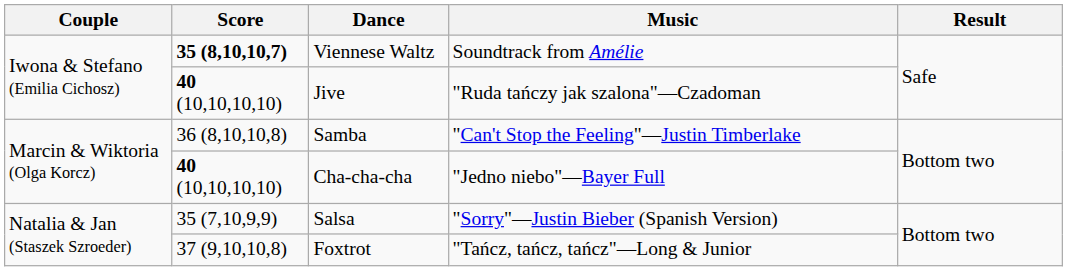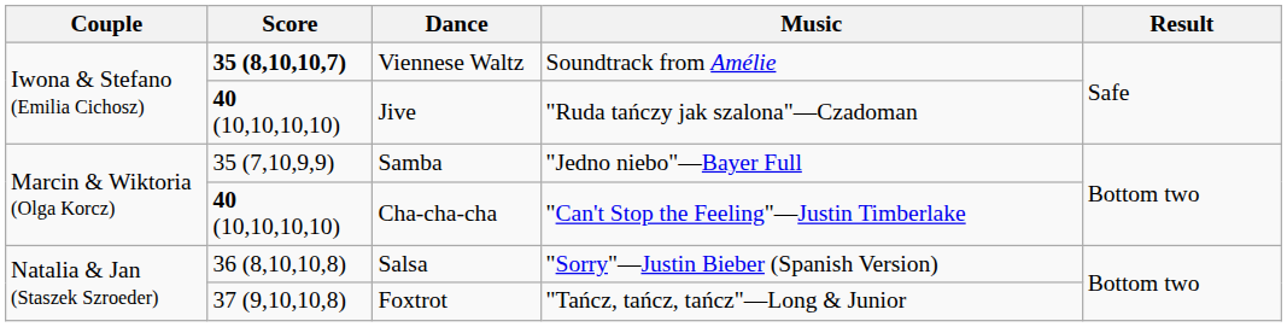 <table class="wikitable">
 <tr>
 <th style="width:150px;">Couple</th>
 <th style="width:110px;">Score</th>
 <th style="width:120px;">Dance</th>
 <th style="width:440px;">Music</th>
 <th style="width:150px;">Result</th>
 </tr>
 <tr>
 <td rowspan="2">Iwona & Stefano<br><small>(Emilia Cichosz)</small></td>
 <td><strong>35 (8,10,10,7)</strong></td>
 <td>Viennese Waltz</td>
 <td>Soundtrack from <em><a href='#'>Amélie</a></em></td>
 <td rowspan="2">Safe</td>
 </tr>
 <tr>
 <td><strong>40</strong> (10,10,10,10)</td>
 <td>Jive</td>
 <td>"Ruda tańczy jak szalona"—Czadoman</td>
 </tr>
 <tr>
 <td rowspan="2">Marcin & Wiktoria<br><small>(Olga Korcz)</small></td>
-<td>36 (8,10,10,8)</td>
+<td>35 (7,10,9,9)</td>
 <td>Samba</td>
-<td>"<a href='#'>Can't Stop the Feeling</a>"—<a href='#'>Justin Timberlake</a></td>
+<td>"Jedno niebo"—<a href='#'>Bayer Full</a></td>
 <td rowspan="2">Bottom two</td>
 </tr>
 <tr>
 <td><strong>40</strong> (10,10,10,10)</td>
 <td>Cha-cha-cha</td>
-<td>"Jedno niebo"—<a href='#'>Bayer Full</a></td>
+<td>"<a href='#'>Can't Stop the Feeling</a>"—<a href='#'>Justin Timberlake</a></td>
 </tr>
 <tr>
 <td rowspan="2">Natalia & Jan<br><small>(Staszek Szroeder)</small></td>
-<td>35 (7,10,9,9)</td>
+<td>36 (8,10,10,8)</td>
 <td>Salsa</td>
 <td>"<a href='#'>Sorry</a>"—<a href='#'>Justin Bieber</a> (Spanish Version)</td>
 <td rowspan="2">Bottom two</td>
 </tr>
 <tr>
 <td>37 (9,10,10,8)</td>
 <td>Foxtrot</td>
 <td>"Tańcz, tańcz, tańcz"—Long & Junior</td>
 </tr>
 </table>
